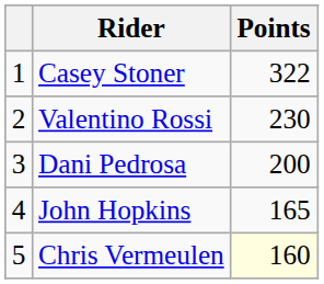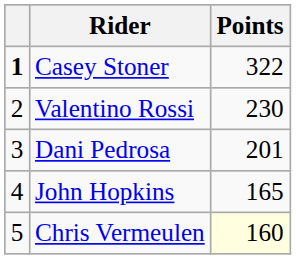 <table class="wikitable" style="font-size: 95%;">
 <tr>
 <th></th>
 <th>Rider</th>
 <th>Points</th>
 </tr>
 <tr>
-<td align=center>1</td>
+<td align=center><strong>1</strong></td>
 <td> <a href='#'>Casey Stoner</a></td>
 <td align=right>322</td>
 </tr>
 <tr>
 <td align=center>2</td>
 <td> <a href='#'>Valentino Rossi</a></td>
 <td align=right>230</td>
 </tr>
 <tr>
 <td align=center>3</td>
 <td> <a href='#'>Dani Pedrosa</a></td>
-<td align=right>200</td>
+<td align=right>201</td>
 </tr>
 <tr>
 <td align=center>4</td>
 <td> <a href='#'>John Hopkins</a></td>
 <td align=right>165</td>
 </tr>
 <tr>
 <td align=center>5</td>
 <td> <a href='#'>Chris Vermeulen</a></td>
 <td align=right style="background: lightyellow;">160</td>
 </tr>
 </table>
